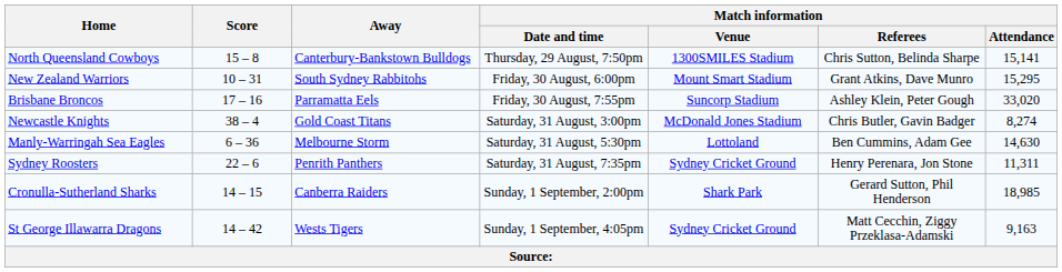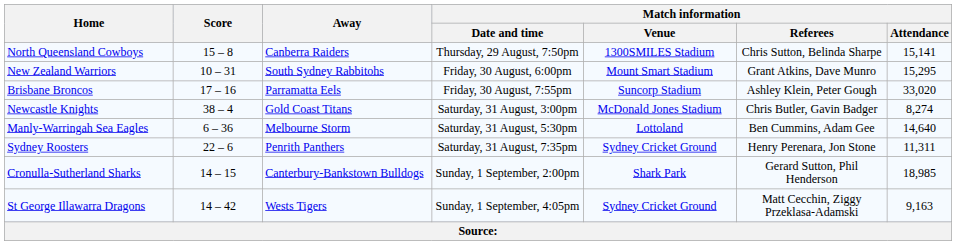 <table class="wikitable" style="border-collapse:collapse; text-align:center; width:100%;">
 <tr style="background:#c1d8ff;">
 <th rowspan="2" style="width:19%;">Home</th>
 <th rowspan="2" style="width:10%;">Score</th>
 <th rowspan="2" style="width:19%;">Away</th>
 <th colspan="6">Match information</th>
 </tr>
 <tr style="background:#efefef;">
 <th width="17%">Date and time</th>
 <th width="17%">Venue</th>
 <th width="17%">Referees</th>
 <th width="5%">Attendance</th>
 </tr>
 <tr style="text-align:center; background:#f5faff;">
 <td align="left"> <a href='#'>North Queensland Cowboys</a></td>
 <td>15 – 8</td>
-<td align="left"> <a href='#'>Canterbury-Bankstown Bulldogs</a></td>
+<td align="left"> <a href='#'>Canberra Raiders</a></td>
 <td>Thursday, 29 August, 7:50pm</td>
 <td><a href='#'>1300SMILES Stadium</a></td>
 <td>Chris Sutton, Belinda Sharpe</td>
 <td>15,141</td>
 </tr>
 <tr style="text-align:center; background:#f5faff;">
 <td align="left"> <a href='#'>New Zealand Warriors</a></td>
 <td>10 – 31</td>
 <td align="left"> <a href='#'>South Sydney Rabbitohs</a></td>
 <td>Friday, 30 August, 6:00pm</td>
 <td><a href='#'>Mount Smart Stadium</a></td>
 <td>Grant Atkins, Dave Munro</td>
 <td>15,295</td>
 </tr>
 <tr style="text-align:center; background:#f5faff;">
 <td align="left"> <a href='#'>Brisbane Broncos</a></td>
 <td>17 – 16</td>
 <td align="left"> <a href='#'>Parramatta Eels</a></td>
 <td>Friday, 30 August, 7:55pm</td>
 <td><a href='#'>Suncorp Stadium</a></td>
 <td>Ashley Klein, Peter Gough</td>
 <td>33,020</td>
 </tr>
 <tr style="text-align:center; background:#f5faff;">
 <td align="left"> <a href='#'>Newcastle Knights</a></td>
 <td>38 – 4</td>
 <td align="left"> <a href='#'>Gold Coast Titans</a></td>
 <td>Saturday, 31 August, 3:00pm</td>
 <td><a href='#'>McDonald Jones Stadium</a></td>
 <td>Chris Butler, Gavin Badger</td>
 <td>8,274</td>
 </tr>
 <tr style="text-align:center; background:#f5faff;">
 <td align="left"> <a href='#'>Manly-Warringah Sea Eagles</a></td>
 <td>6 – 36</td>
 <td align="left"> <a href='#'>Melbourne Storm</a></td>
 <td>Saturday, 31 August, 5:30pm</td>
 <td><a href='#'>Lottoland</a></td>
 <td>Ben Cummins, Adam Gee</td>
-<td>14,630</td>
+<td>14,640</td>
 </tr>
 <tr style="text-align:center; background:#f5faff;">
 <td align="left"> <a href='#'>Sydney Roosters</a></td>
 <td>22 – 6</td>
 <td align="left"> <a href='#'>Penrith Panthers</a></td>
 <td>Saturday, 31 August, 7:35pm</td>
 <td><a href='#'>Sydney Cricket Ground</a></td>
 <td>Henry Perenara, Jon Stone</td>
 <td>11,311</td>
 </tr>
 <tr style="text-align:center; background:#f5faff;">
 <td align="left"> <a href='#'>Cronulla-Sutherland Sharks</a></td>
 <td>14 – 15</td>
-<td align="left"> <a href='#'>Canberra Raiders</a></td>
+<td align="left"> <a href='#'>Canterbury-Bankstown Bulldogs</a></td>
 <td>Sunday, 1 September, 2:00pm</td>
 <td><a href='#'>Shark Park</a></td>
 <td>Gerard Sutton, Phil Henderson</td>
 <td>18,985</td>
 </tr>
 <tr style="text-align:center; background:#f5faff;">
 <td align="left"> <a href='#'>St George Illawarra Dragons</a></td>
 <td>14 – 42</td>
 <td align="left"> <a href='#'>Wests Tigers</a></td>
 <td>Sunday, 1 September, 4:05pm</td>
 <td><a href='#'>Sydney Cricket Ground</a></td>
 <td>Matt Cecchin, Ziggy Przeklasa-Adamski</td>
 <td>9,163</td>
 </tr>
 <tr style="background:#c1d8ff;">
 <th colspan="7">Source:</th>
 </tr>
 </table>
